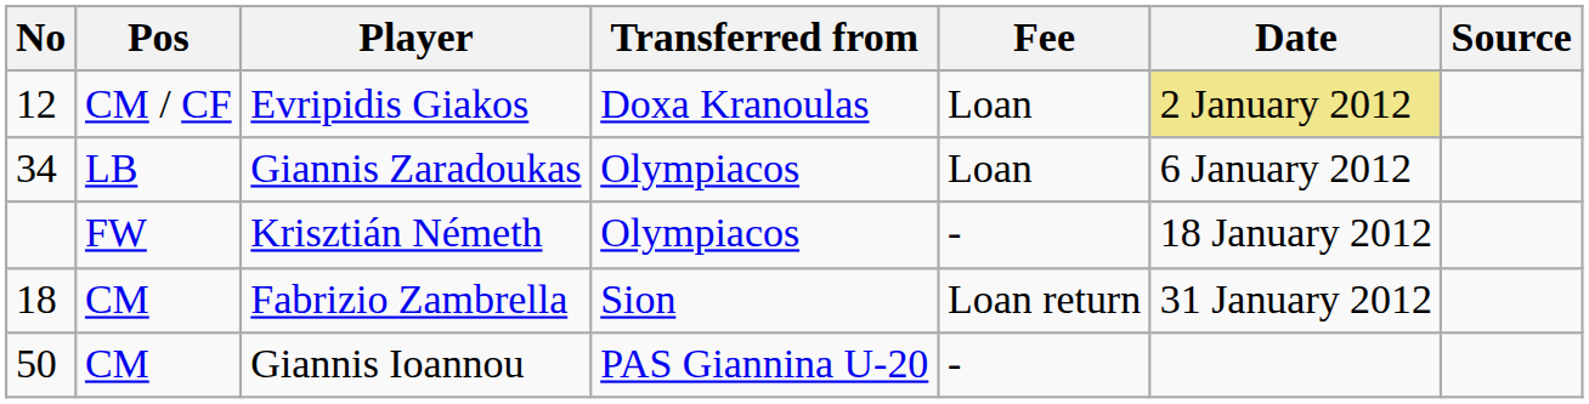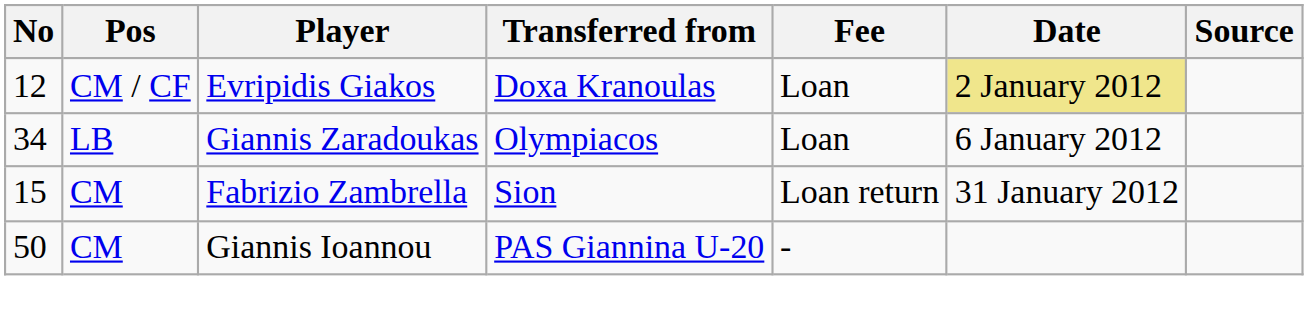 <table class="wikitable">
 <tr>
 <th>No</th>
 <th>Pos</th>
 <th>Player</th>
 <th>Transferred from</th>
 <th>Fee</th>
 <th>Date</th>
 <th>Source</th>
 </tr>
 <tr>
 <td>12</td>
 <td><a href='#'>CM</a> / <a href='#'>CF</a></td>
 <td><a href='#'>Evripidis Giakos</a></td>
 <td><a href='#'>Doxa Kranoulas</a></td>
 <td>Loan</td>
 <td style="background: khaki;">2 January 2012</td>
 <td></td>
 </tr>
 <tr>
 <td>34</td>
 <td><a href='#'>LB</a></td>
 <td><a href='#'>Giannis Zaradoukas</a></td>
 <td><a href='#'>Olympiacos</a></td>
 <td>Loan</td>
 <td>6 January 2012</td>
 <td></td>
 </tr>
 <tr>
-<td></td>
-<td><a href='#'>FW</a></td>
-<td><a href='#'>Krisztián Németh</a></td>
-<td><a href='#'>Olympiacos</a></td>
-<td>-</td>
-<td>18 January 2012</td>
-<td></td>
-</tr>
-<tr>
-<td>18</td>
+<td>15</td>
 <td><a href='#'>CM</a></td>
 <td><a href='#'>Fabrizio Zambrella</a></td>
 <td><a href='#'>Sion</a></td>
 <td>Loan return</td>
 <td>31 January 2012</td>
 <td></td>
 </tr>
 <tr>
 <td>50</td>
 <td><a href='#'>CM</a></td>
 <td>Giannis Ioannou</td>
 <td><a href='#'>PAS Giannina U-20</a></td>
 <td>-</td>
 <td></td>
 <td></td>
 </tr>
 </table>
